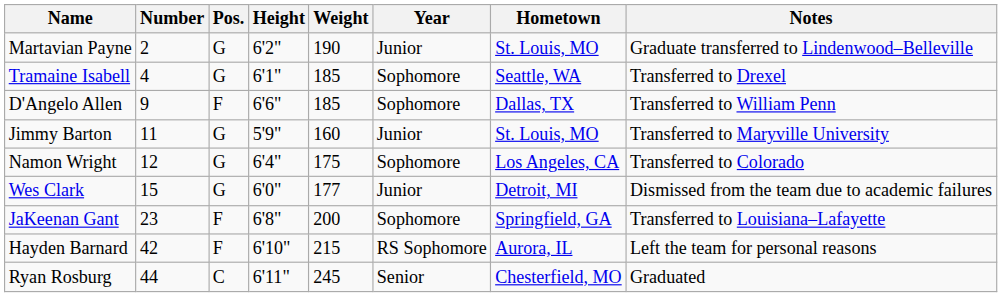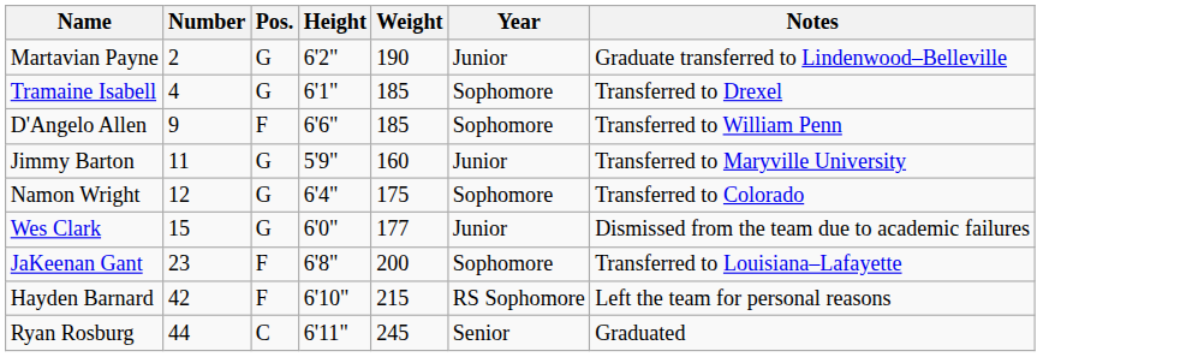 <table class="wikitable sortable" border="1">
 <tr>
 <th>Name</th>
 <th>Number</th>
 <th>Pos.</th>
 <th>Height</th>
 <th>Weight</th>
 <th>Year</th>
-<th>Hometown</th>
 <th class="unsortable">Notes</th>
 </tr>
 <tr>
 <td>Martavian Payne</td>
 <td>2</td>
 <td>G</td>
 <td>6'2"</td>
 <td>190</td>
 <td>Junior</td>
-<td><a href='#'>St. Louis, MO</a></td>
 <td>Graduate transferred to <a href='#'>Lindenwood–Belleville</a></td>
 </tr>
 <tr>
 <td><a href='#'>Tramaine Isabell</a></td>
 <td>4</td>
 <td>G</td>
 <td>6'1"</td>
 <td>185</td>
 <td>Sophomore</td>
-<td><a href='#'>Seattle, WA</a></td>
 <td>Transferred to <a href='#'>Drexel</a></td>
 </tr>
 <tr>
 <td>D'Angelo Allen</td>
 <td>9</td>
 <td>F</td>
 <td>6'6"</td>
 <td>185</td>
 <td>Sophomore</td>
-<td><a href='#'>Dallas, TX</a></td>
 <td>Transferred to <a href='#'>William Penn</a></td>
 </tr>
 <tr>
 <td>Jimmy Barton</td>
 <td>11</td>
 <td>G</td>
 <td>5'9"</td>
 <td>160</td>
 <td>Junior</td>
-<td><a href='#'>St. Louis, MO</a></td>
 <td>Transferred to <a href='#'>Maryville University</a></td>
 </tr>
 <tr>
 <td>Namon Wright</td>
 <td>12</td>
 <td>G</td>
 <td>6'4"</td>
 <td>175</td>
 <td>Sophomore</td>
-<td><a href='#'>Los Angeles, CA</a></td>
 <td>Transferred to <a href='#'>Colorado</a></td>
 </tr>
 <tr>
 <td><a href='#'>Wes Clark</a></td>
 <td>15</td>
 <td>G</td>
 <td>6'0"</td>
 <td>177</td>
 <td>Junior</td>
-<td><a href='#'>Detroit, MI</a></td>
 <td>Dismissed from the team due to academic failures</td>
 </tr>
 <tr>
 <td><a href='#'>JaKeenan Gant</a></td>
 <td>23</td>
 <td>F</td>
 <td>6'8"</td>
 <td>200</td>
 <td>Sophomore</td>
-<td><a href='#'>Springfield, GA</a></td>
 <td>Transferred to <a href='#'>Louisiana–Lafayette</a></td>
 </tr>
 <tr>
 <td>Hayden Barnard</td>
 <td>42</td>
 <td>F</td>
 <td>6'10"</td>
 <td>215</td>
 <td>RS Sophomore</td>
-<td><a href='#'>Aurora, IL</a></td>
 <td>Left the team for personal reasons</td>
 </tr>
 <tr>
 <td>Ryan Rosburg</td>
 <td>44</td>
 <td>C</td>
 <td>6'11"</td>
 <td>245</td>
 <td>Senior</td>
-<td><a href='#'>Chesterfield, MO</a></td>
 <td>Graduated</td>
 </tr>
 </table>
